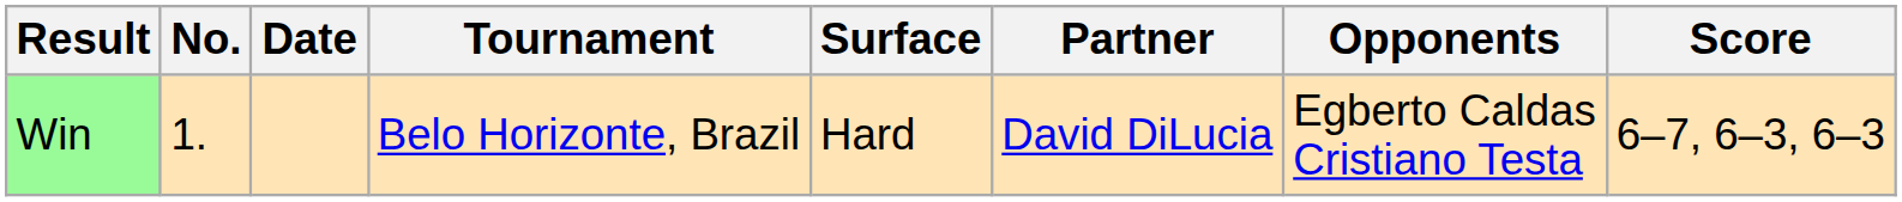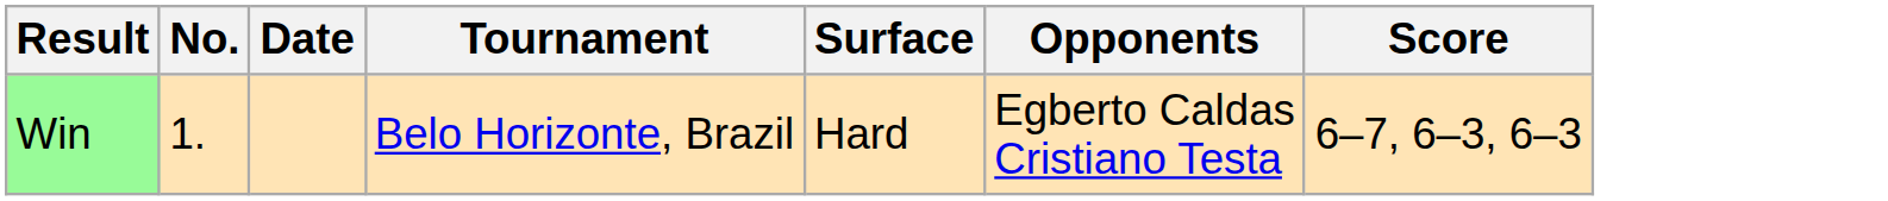 <table class="sortable wikitable">
 <tr>
 <th>Result</th>
 <th>No.</th>
 <th>Date</th>
 <th>Tournament</th>
 <th>Surface</th>
-<th>Partner</th>
 <th>Opponents</th>
 <th class="unsortable">Score</th>
 </tr>
 <tr style="background:moccasin;">
 <td style="background:#98fb98;">Win</td>
 <td>1.</td>
 <td></td>
 <td><a href='#'>Belo Horizonte</a>, Brazil</td>
 <td>Hard</td>
-<td> <a href='#'>David DiLucia</a></td>
 <td> Egberto Caldas<br> <a href='#'>Cristiano Testa</a></td>
 <td>6–7, 6–3, 6–3</td>
 </tr>
 </table>
